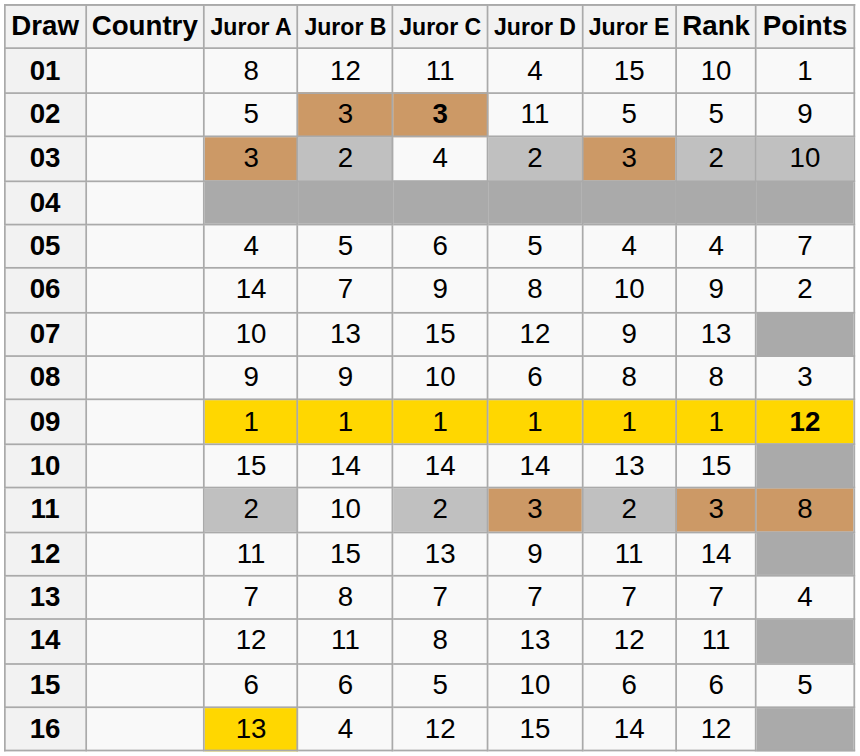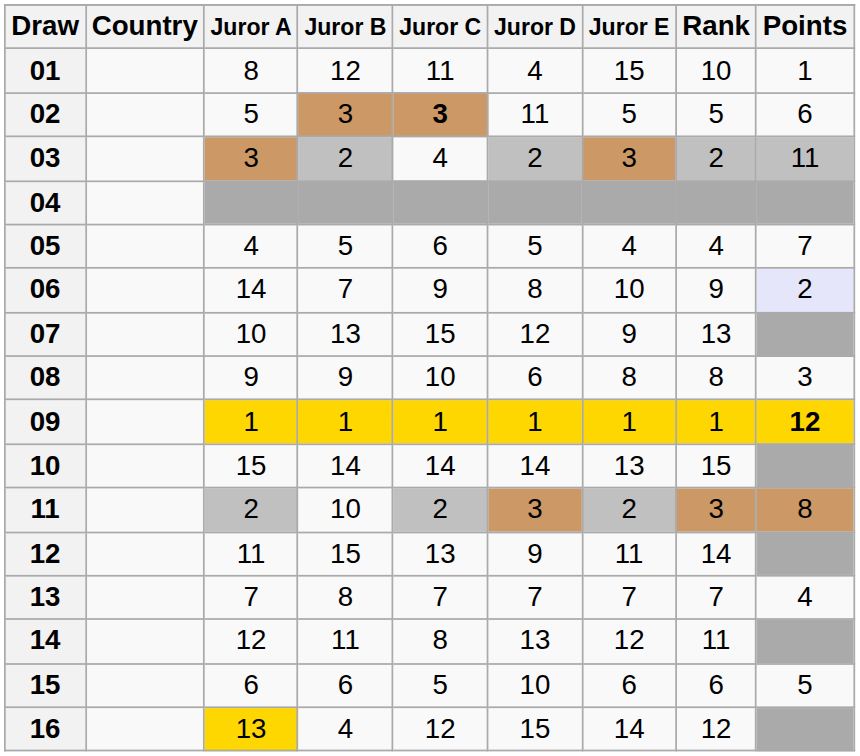 <table class="sortable wikitable collapsible plainrowheaders" style="text-align:center;">
 <tr>
 </tr>
 <tr>
 <th scope="col">Draw</th>
 <th scope="col">Country</th>
 <th scope="col"><small>Juror A</small></th>
 <th scope="col"><small>Juror B</small></th>
 <th scope="col"><small>Juror C</small></th>
 <th scope="col"><small>Juror D</small></th>
 <th scope="col"><small>Juror E</small></th>
 <th scope="col">Rank</th>
 <th scope="col">Points</th>
 </tr>
 <tr>
 <th scope="row" style="text-align:center;">01</th>
 <td style="text-align:left;"></td>
 <td>8</td>
 <td>12</td>
 <td>11</td>
 <td>4</td>
 <td>15</td>
 <td>10</td>
 <td>1</td>
 </tr>
 <tr>
 <th scope="row" style="text-align:center;">02</th>
 <td style="text-align:left;"></td>
 <td>5</td>
 <td style="background:#CC9966;">3</td>
 <td style="background:#CC9966;"><strong>3</strong></td>
 <td>11</td>
 <td>5</td>
 <td>5</td>
-<td>9</td>
+<td>6</td>
 </tr>
 <tr>
 <th scope="row" style="text-align:center;">03</th>
 <td style="text-align:left;"></td>
 <td style="background:#CC9966;">3</td>
 <td style="background:silver;">2</td>
 <td>4</td>
 <td style="background:silver;">2</td>
 <td style="background:#CC9966;">3</td>
 <td style="background:silver;">2</td>
-<td style="background:silver;">10</td>
+<td style="background:silver;">11</td>
 </tr>
 <tr class="sortbottom">
 <th scope="row" style="text-align:center;">04</th>
 <td style="text-align:left;"></td>
 <td style="background:#AAAAAA;"></td>
 <td style="background:#AAAAAA;"></td>
 <td style="background:#AAAAAA;"></td>
 <td style="background:#AAAAAA;"></td>
 <td style="background:#AAAAAA;"></td>
 <td style="background:#AAAAAA;"></td>
 <td style="background:#AAAAAA;"></td>
 </tr>
 <tr>
 <th scope="row" style="text-align:center;">05</th>
 <td style="text-align:left;"></td>
 <td>4</td>
 <td>5</td>
 <td>6</td>
 <td>5</td>
 <td>4</td>
 <td>4</td>
 <td>7</td>
 </tr>
 <tr>
 <th scope="row" style="text-align:center;">06</th>
 <td style="text-align:left;"></td>
 <td>14</td>
 <td>7</td>
 <td>9</td>
 <td>8</td>
 <td>10</td>
 <td>9</td>
-<td>2</td>
+<td style="background: lavender;">2</td>
 </tr>
 <tr>
 <th scope="row" style="text-align:center;">07</th>
 <td style="text-align:left;"></td>
 <td>10</td>
 <td>13</td>
 <td>15</td>
 <td>12</td>
 <td>9</td>
 <td>13</td>
 <td style="background:#AAAAAA;"></td>
 </tr>
 <tr>
 <th scope="row" style="text-align:center;">08</th>
 <td style="text-align:left;"></td>
 <td>9</td>
 <td>9</td>
 <td>10</td>
 <td>6</td>
 <td>8</td>
 <td>8</td>
 <td>3</td>
 </tr>
 <tr>
 <th scope="row" style="text-align:center;">09</th>
 <td style="text-align:left;"></td>
 <td style="background:gold;">1</td>
 <td style="background:gold;">1</td>
 <td style="background:gold;">1</td>
 <td style="background:gold;">1</td>
 <td style="background:gold;">1</td>
 <td style="background:gold;">1</td>
 <td style="background:gold;"><strong>12</strong></td>
 </tr>
 <tr>
 <th scope="row" style="text-align:center;">10</th>
 <td style="text-align:left;"></td>
 <td>15</td>
 <td>14</td>
 <td>14</td>
 <td>14</td>
 <td>13</td>
 <td>15</td>
 <td style="background:#AAAAAA;"></td>
 </tr>
 <tr>
 <th scope="row" style="text-align:center;">11</th>
 <td style="text-align:left;"></td>
 <td style="background:silver;">2</td>
 <td>10</td>
 <td style="background:silver;">2</td>
 <td style="background:#CC9966;">3</td>
 <td style="background:silver;">2</td>
 <td style="background:#CC9966;">3</td>
 <td style="background:#CC9966;">8</td>
 </tr>
 <tr>
 <th scope="row" style="text-align:center;">12</th>
 <td style="text-align:left;"></td>
 <td>11</td>
 <td>15</td>
 <td>13</td>
 <td>9</td>
 <td>11</td>
 <td>14</td>
 <td style="background:#AAAAAA;"></td>
 </tr>
 <tr>
 <th scope="row" style="text-align:center;">13</th>
 <td style="text-align:left;"></td>
 <td>7</td>
 <td>8</td>
 <td>7</td>
 <td>7</td>
 <td>7</td>
 <td>7</td>
 <td>4</td>
 </tr>
 <tr>
 <th scope="row" style="text-align:center;">14</th>
 <td style="text-align:left;"></td>
 <td>12</td>
 <td>11</td>
 <td>8</td>
 <td>13</td>
 <td>12</td>
 <td>11</td>
 <td style="background:#AAAAAA;"></td>
 </tr>
 <tr>
 <th scope="row" style="text-align:center;">15</th>
 <td style="text-align:left;"></td>
 <td>6</td>
 <td>6</td>
 <td>5</td>
 <td>10</td>
 <td>6</td>
 <td>6</td>
 <td>5</td>
 </tr>
 <tr>
 <th scope="row" style="text-align:center;">16</th>
 <td style="text-align:left;"></td>
 <td style="background: gold;">13</td>
 <td>4</td>
 <td>12</td>
 <td>15</td>
 <td>14</td>
 <td>12</td>
 <td style="background:#AAAAAA;"></td>
 </tr>
 </table>
